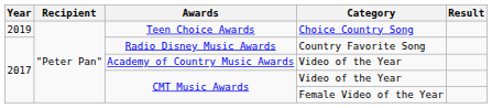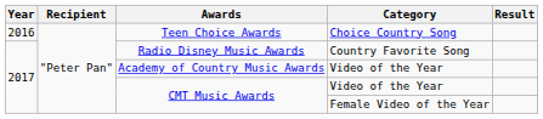 <table class="wikitable">
 <tr>
 <th>Year</th>
 <th>Recipient</th>
 <th>Awards</th>
 <th>Category</th>
 <th>Result</th>
 </tr>
 <tr>
-<td>2019</td>
+<td>2016</td>
 <td rowspan="5">"Peter Pan"</td>
 <td align="center"><a href='#'>Teen Choice Awards</a></td>
 <td><a href='#'>Choice Country Song</a></td>
 <td></td>
 </tr>
 <tr>
 <td rowspan="4">2017</td>
 <td align="center"><a href='#'>Radio Disney Music Awards</a></td>
 <td>Country Favorite Song</td>
 <td></td>
 </tr>
 <tr>
 <td align="center"><a href='#'>Academy of Country Music Awards</a></td>
 <td>Video of the Year</td>
 <td></td>
 </tr>
 <tr>
 <td rowspan="2" align="center"><a href='#'>CMT Music Awards</a></td>
 <td>Video of the Year</td>
 <td></td>
 </tr>
 <tr>
 <td>Female Video of the Year</td>
 <td></td>
 </tr>
 </table>
